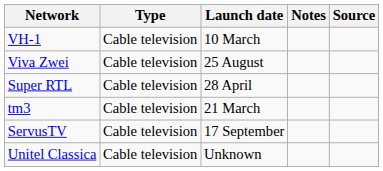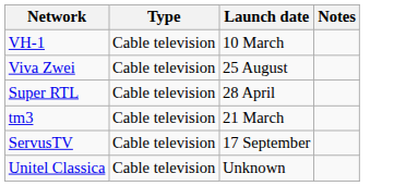 <table class="wikitable sortable">
 <tr>
 <th>Network</th>
 <th>Type</th>
 <th>Launch date</th>
 <th>Notes</th>
-<th>Source</th>
 </tr>
 <tr>
 <td><a href='#'>VH-1</a></td>
 <td>Cable television</td>
 <td>10 March</td>
-<td></td>
 <td></td>
 </tr>
 <tr>
 <td><a href='#'>Viva Zwei</a></td>
 <td>Cable television</td>
 <td>25 August</td>
 <td></td>
-<td></td>
 </tr>
 <tr>
 <td><a href='#'>Super RTL</a></td>
 <td>Cable television</td>
 <td>28 April</td>
-<td></td>
 <td></td>
 </tr>
 <tr>
 <td><a href='#'>tm3</a></td>
 <td>Cable television</td>
 <td>21 March</td>
 <td></td>
-<td></td>
 </tr>
 <tr>
 <td><a href='#'>ServusTV</a></td>
 <td>Cable television</td>
 <td>17 September</td>
-<td></td>
 <td></td>
 </tr>
 <tr>
 <td><a href='#'>Unitel Classica</a></td>
 <td>Cable television</td>
 <td>Unknown</td>
 <td></td>
-<td></td>
 </tr>
 </table>
